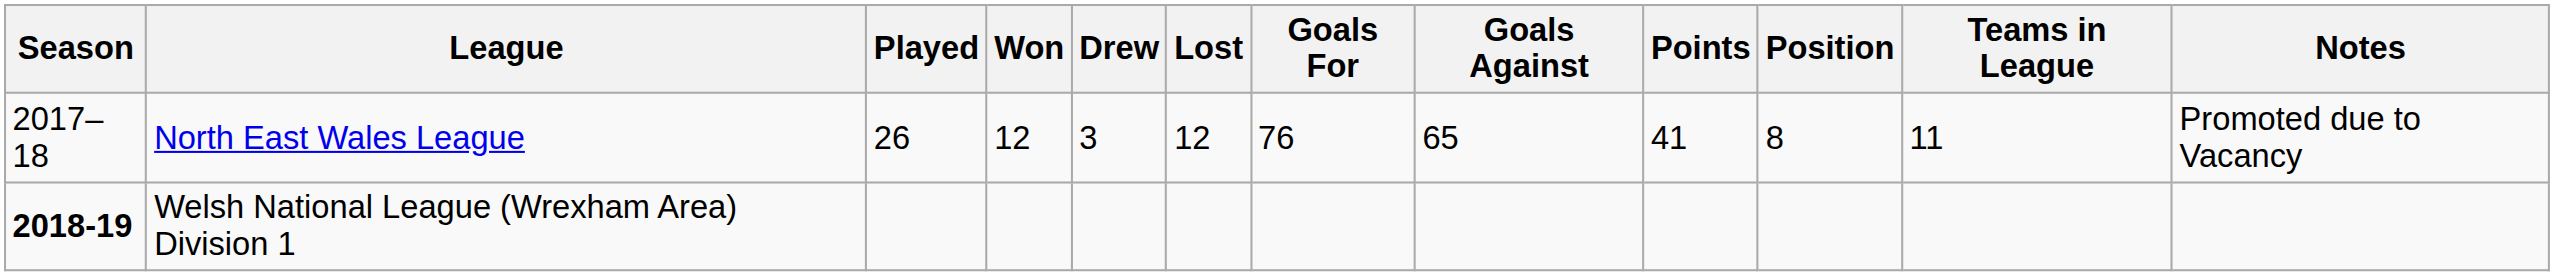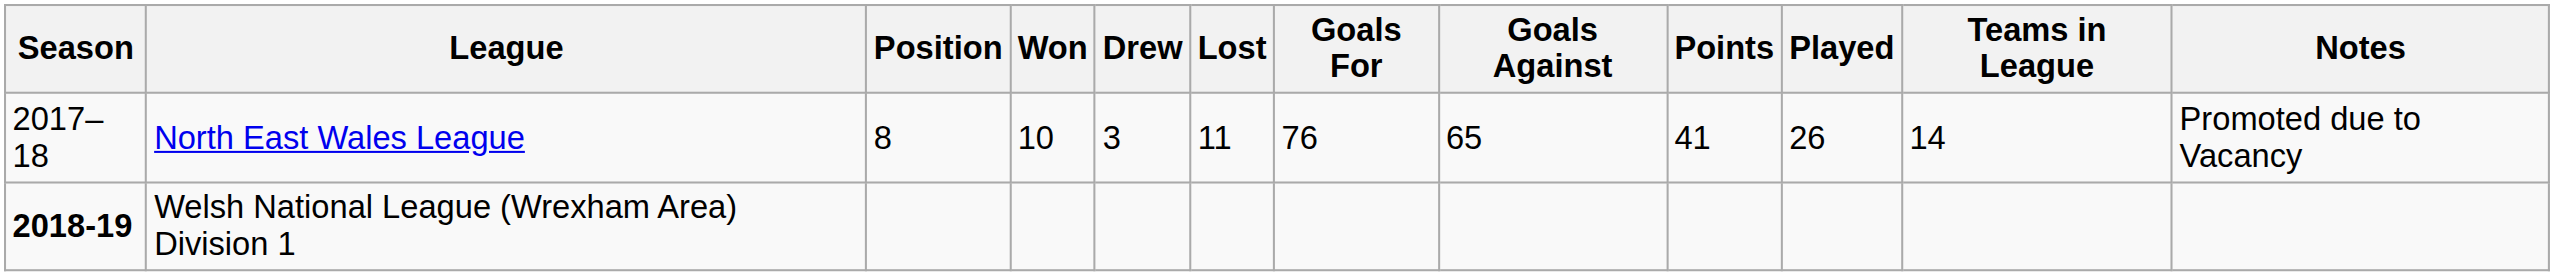 <table class="wikitable">
 <tr>
 <th>Season</th>
 <th>League</th>
-<th>Played</th>
+<th>Position</th>
 <th>Won</th>
 <th>Drew</th>
 <th>Lost</th>
 <th>Goals For</th>
 <th>Goals Against</th>
 <th>Points</th>
-<th>Position</th>
+<th>Played</th>
 <th>Teams in League</th>
 <th>Notes</th>
 </tr>
 <tr>
 <td>2017–18</td>
 <td><a href='#'>North East Wales League</a></td>
-<td>26</td>
-<td>12</td>
+<td>8</td>
+<td>10</td>
 <td>3</td>
-<td>12</td>
+<td>11</td>
 <td>76</td>
 <td>65</td>
 <td>41</td>
-<td>8</td>
-<td>11</td>
+<td>26</td>
+<td>14</td>
 <td>Promoted due to Vacancy</td>
 </tr>
 <tr>
 <td><strong>2018-19</strong></td>
 <td>Welsh National League (Wrexham Area) Division 1</td>
 <td></td>
 <td></td>
 <td></td>
 <td></td>
 <td></td>
 <td></td>
 <td></td>
 <td></td>
 <td></td>
 <td></td>
 </tr>
 </table>
